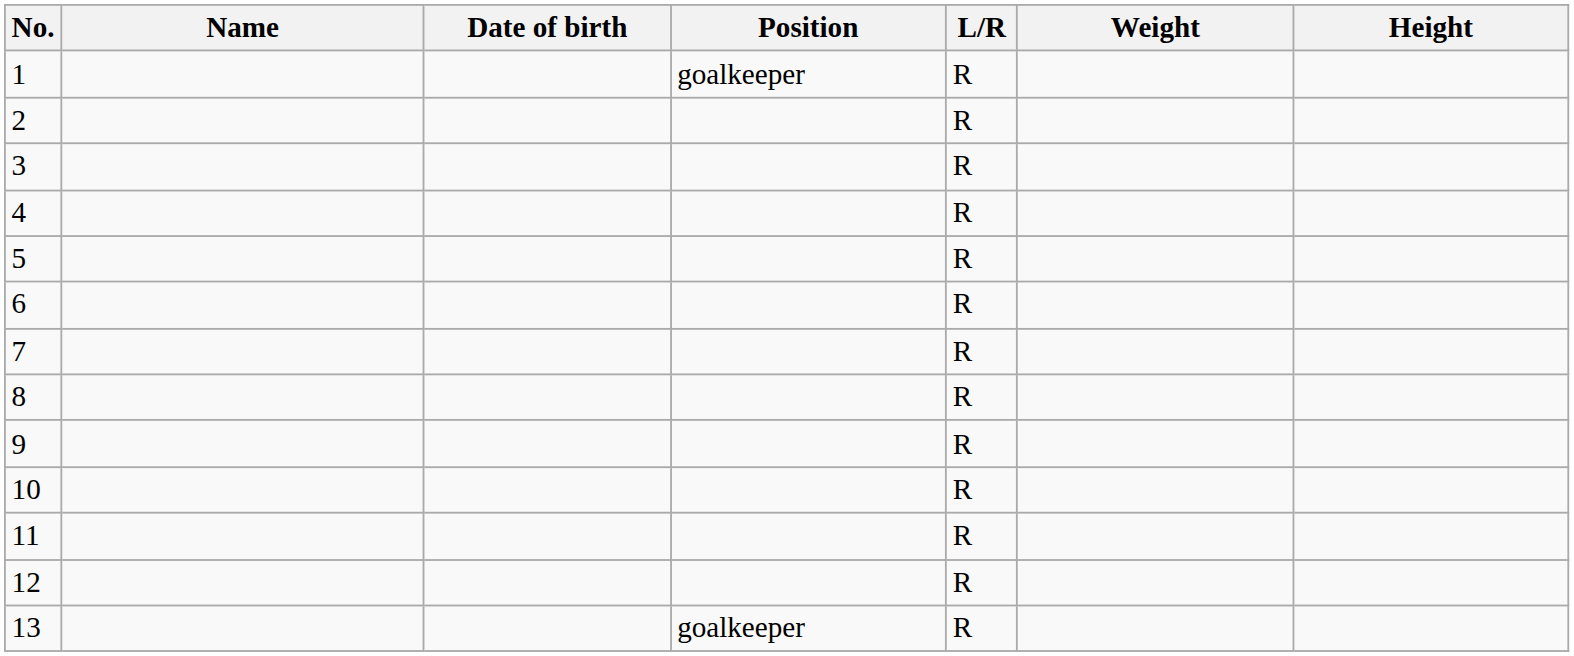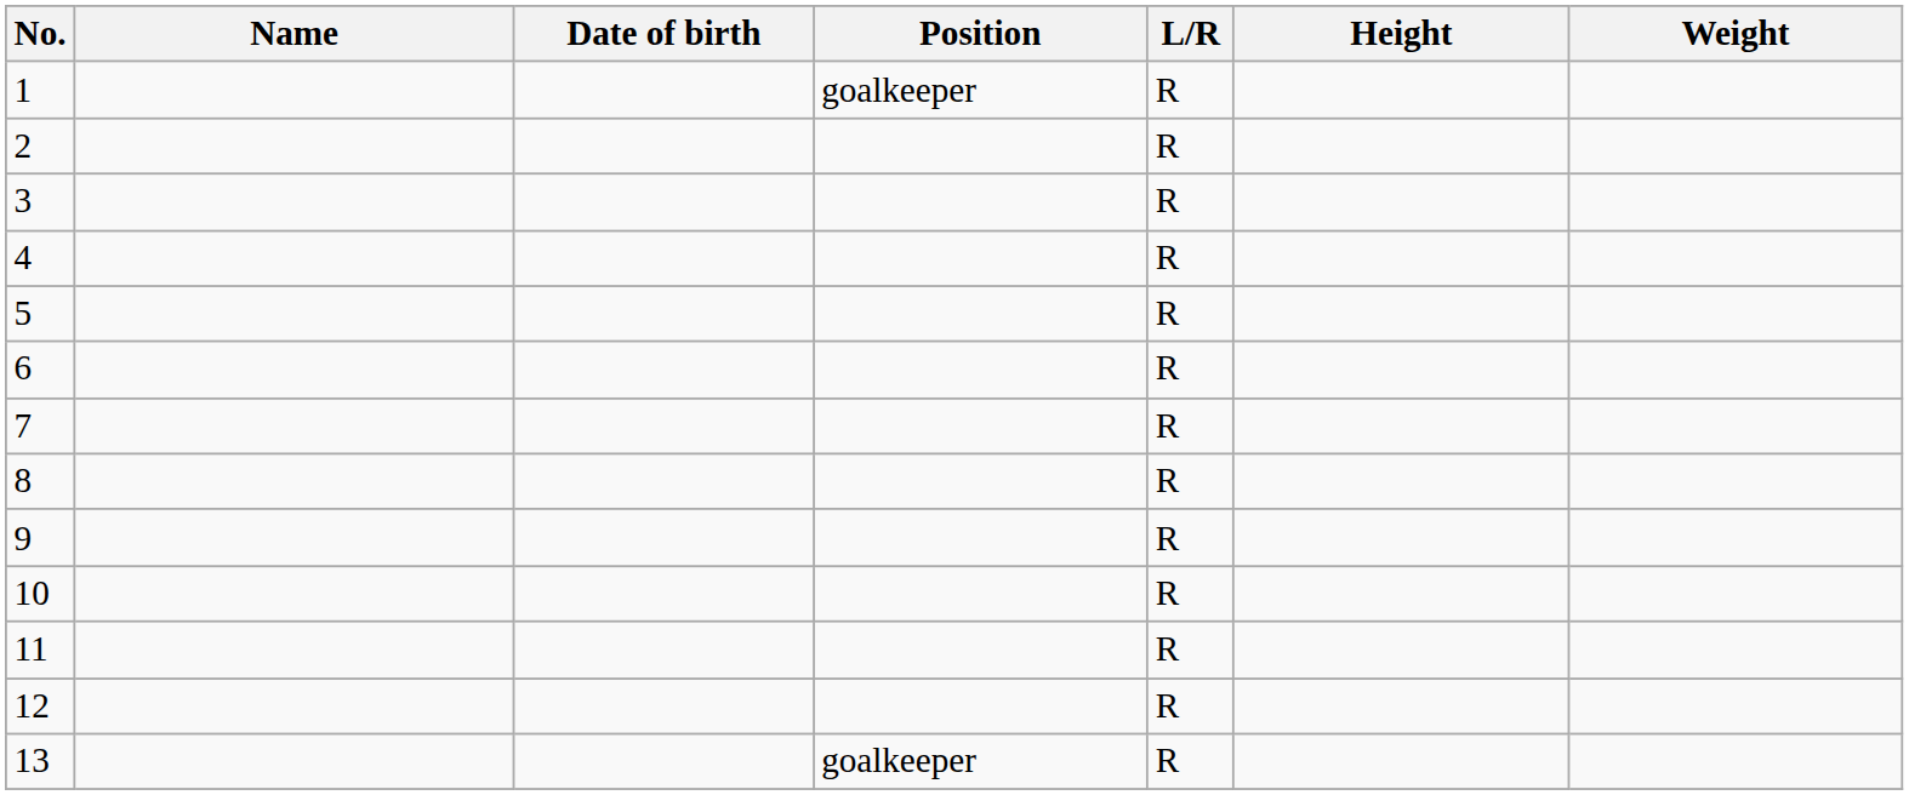 <table class=wikitable sortable style=font-size:100%; text-align:center;>
 <tr>
 <th>No.</th>
 <th style=width:12em>Name</th>
 <th style=width:8em>Date of birth</th>
 <th style=width:9em>Position</th>
 <th style=width:2em>L/R</th>
+<th style=width:9em>Height</th>
 <th style=width:9em>Weight</th>
-<th style=width:9em>Height</th>
 </tr>
 <tr>
 <td>1</td>
 <td align=left></td>
 <td></td>
 <td>goalkeeper</td>
 <td>R</td>
 <td></td>
 <td></td>
 </tr>
 <tr>
 <td>2</td>
 <td align=left></td>
 <td></td>
 <td></td>
 <td>R</td>
 <td></td>
 <td></td>
 </tr>
 <tr>
 <td>3</td>
 <td align=left></td>
 <td></td>
 <td></td>
 <td>R</td>
 <td></td>
 <td></td>
 </tr>
 <tr>
 <td>4</td>
 <td align=left></td>
 <td></td>
 <td></td>
 <td>R</td>
 <td></td>
 <td></td>
 </tr>
 <tr>
 <td>5</td>
 <td align=left></td>
 <td></td>
 <td></td>
 <td>R</td>
 <td></td>
 <td></td>
 </tr>
 <tr>
 <td>6</td>
 <td align=left></td>
 <td></td>
 <td></td>
 <td>R</td>
 <td></td>
 <td></td>
 </tr>
 <tr>
 <td>7</td>
 <td align=left></td>
 <td></td>
 <td></td>
 <td>R</td>
 <td></td>
 <td></td>
 </tr>
 <tr>
 <td>8</td>
 <td align=left></td>
 <td></td>
 <td></td>
 <td>R</td>
 <td></td>
 <td></td>
 </tr>
 <tr>
 <td>9</td>
 <td align=left></td>
 <td></td>
 <td></td>
 <td>R</td>
 <td></td>
 <td></td>
 </tr>
 <tr>
 <td>10</td>
 <td align=left></td>
 <td></td>
 <td></td>
 <td>R</td>
 <td></td>
 <td></td>
 </tr>
 <tr>
 <td>11</td>
 <td align=left></td>
 <td></td>
 <td></td>
 <td>R</td>
 <td></td>
 <td></td>
 </tr>
 <tr>
 <td>12</td>
 <td align=left></td>
 <td></td>
 <td></td>
 <td>R</td>
 <td></td>
 <td></td>
 </tr>
 <tr>
 <td>13</td>
 <td align=left></td>
 <td></td>
 <td>goalkeeper</td>
 <td>R</td>
 <td></td>
 <td></td>
 </tr>
 </table>
